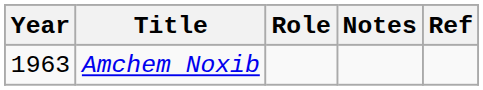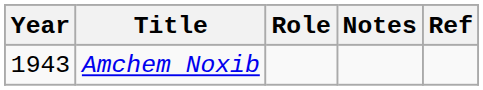 <table class="wikitable">
 <tr>
 <th>Year</th>
 <th>Title</th>
 <th>Role</th>
 <th>Notes</th>
 <th>Ref</th>
 </tr>
 <tr>
-<td>1963</td>
+<td>1943</td>
 <td><em><a href='#'>Amchem Noxib</a></em></td>
 <td></td>
 <td></td>
 <td></td>
 </tr>
 </table>
